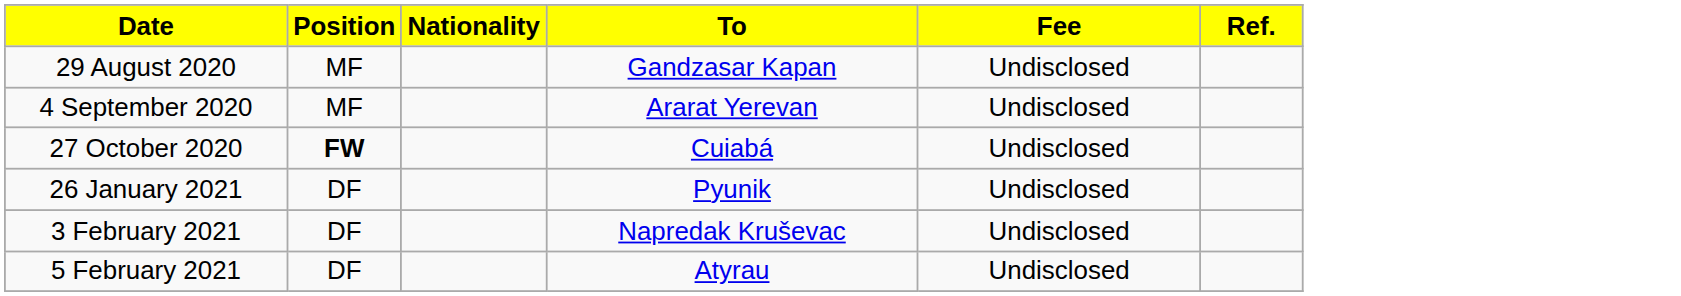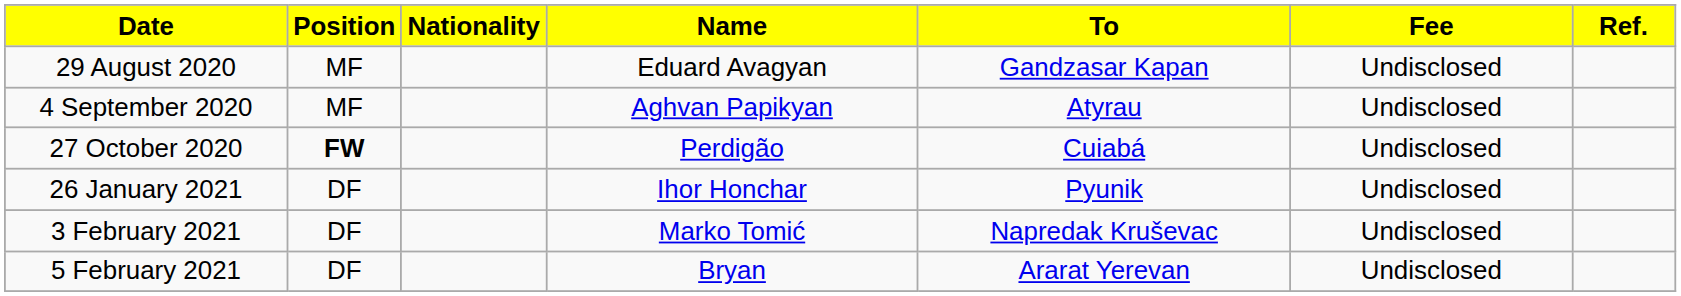 <table class="wikitable"  style="text-align:center; font-size:90%; ">
 <tr>
 <th style="background:yellow; color:#000000; width:150px;">Date</th>
 <th style="background:yellow; color:#000000; width:50px;">Position</th>
 <th style="background:yellow; color:#000000; width:50px;">Nationality</th>
+<th style="background:yellow; color:#000000; width:200px;">Name</th>
 <th style="background:yellow; color:#000000; width:200px;">To</th>
 <th style="background:yellow; color:#000000; width:150px;">Fee</th>
 <th style="background:yellow; color:#000000; width:50px;">Ref.</th>
 </tr>
 <tr>
 <td>29 August 2020</td>
 <td>MF</td>
 <td></td>
+<td>Eduard Avagyan</td>
 <td><a href='#'>Gandzasar Kapan</a></td>
 <td>Undisclosed</td>
 <td></td>
 </tr>
 <tr>
 <td>4 September 2020</td>
 <td>MF</td>
 <td></td>
-<td><a href='#'>Ararat Yerevan</a></td>
+<td><a href='#'>Aghvan Papikyan</a></td>
+<td><a href='#'>Atyrau</a></td>
 <td>Undisclosed</td>
 <td></td>
 </tr>
 <tr>
 <td>27 October 2020</td>
 <td><strong>FW</strong></td>
 <td></td>
+<td><a href='#'>Perdigão</a></td>
 <td><a href='#'>Cuiabá</a></td>
 <td>Undisclosed</td>
 <td></td>
 </tr>
 <tr>
 <td>26 January 2021</td>
 <td>DF</td>
 <td></td>
+<td><a href='#'>Ihor Honchar</a></td>
 <td><a href='#'>Pyunik</a></td>
 <td>Undisclosed</td>
 <td></td>
 </tr>
 <tr>
 <td>3 February 2021</td>
 <td>DF</td>
 <td></td>
+<td><a href='#'>Marko Tomić</a></td>
 <td><a href='#'>Napredak Kruševac</a></td>
 <td>Undisclosed</td>
 <td></td>
 </tr>
 <tr>
 <td>5 February 2021</td>
 <td>DF</td>
 <td></td>
-<td><a href='#'>Atyrau</a></td>
+<td><a href='#'>Bryan</a></td>
+<td><a href='#'>Ararat Yerevan</a></td>
 <td>Undisclosed</td>
 <td></td>
 </tr>
 </table>
